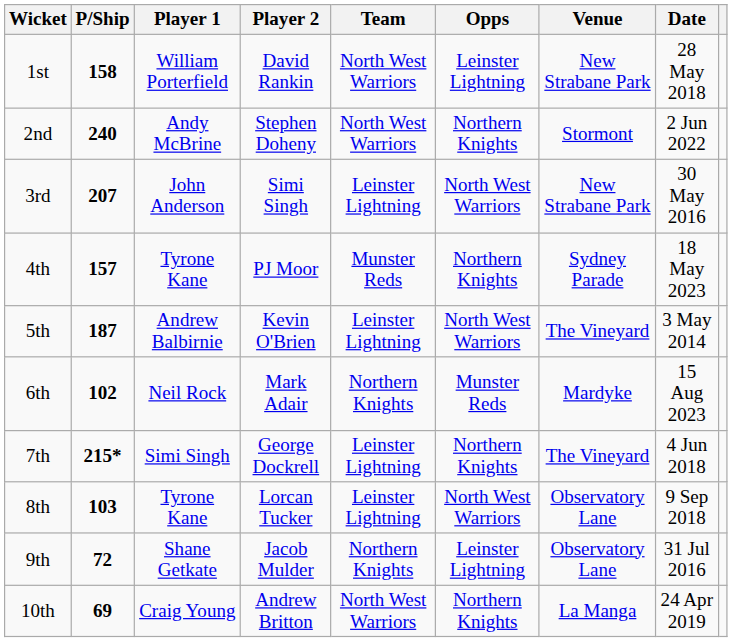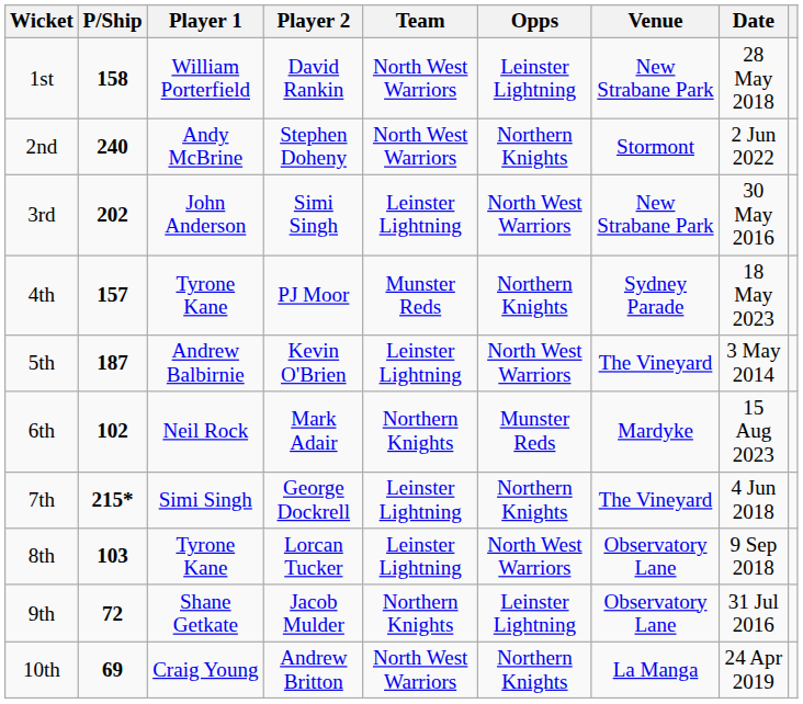 <table class="wikitable" style="text-align:center;">
 <tr>
 <th>Wicket</th>
 <th>P/Ship</th>
 <th>Player 1</th>
 <th>Player 2</th>
 <th>Team</th>
 <th>Opps</th>
 <th>Venue</th>
 <th>Date</th>
 <th></th>
 </tr>
 <tr>
 <td>1st</td>
 <td><strong>158</strong></td>
 <td><a href='#'>William Porterfield</a></td>
 <td><a href='#'>David Rankin</a></td>
 <td><a href='#'>North West Warriors</a></td>
 <td><a href='#'>Leinster Lightning</a></td>
 <td><a href='#'>New Strabane Park</a></td>
 <td>28 May 2018</td>
 <td></td>
 </tr>
 <tr>
 <td>2nd</td>
 <td><strong>240</strong></td>
 <td><a href='#'>Andy McBrine</a></td>
 <td><a href='#'>Stephen Doheny</a></td>
 <td><a href='#'>North West Warriors</a></td>
 <td><a href='#'>Northern Knights</a></td>
 <td><a href='#'>Stormont</a></td>
 <td>2 Jun 2022</td>
 <td></td>
 </tr>
 <tr>
 <td>3rd</td>
-<td><strong>207</strong></td>
+<td><strong>202</strong></td>
 <td><a href='#'>John Anderson</a></td>
 <td><a href='#'>Simi Singh</a></td>
 <td><a href='#'>Leinster Lightning</a></td>
 <td><a href='#'>North West Warriors</a></td>
 <td><a href='#'>New Strabane Park</a></td>
 <td>30 May 2016</td>
 <td></td>
 </tr>
 <tr>
 <td>4th</td>
 <td><strong>157</strong></td>
 <td><a href='#'>Tyrone Kane</a></td>
 <td><a href='#'>PJ Moor</a></td>
 <td><a href='#'>Munster Reds</a></td>
 <td><a href='#'>Northern Knights</a></td>
 <td><a href='#'>Sydney Parade</a></td>
 <td>18 May 2023</td>
 <td></td>
 </tr>
 <tr>
 <td>5th</td>
 <td><strong>187</strong></td>
 <td><a href='#'>Andrew Balbirnie</a></td>
 <td><a href='#'>Kevin O'Brien</a></td>
 <td><a href='#'>Leinster Lightning</a></td>
 <td><a href='#'>North West Warriors</a></td>
 <td><a href='#'>The Vineyard</a></td>
 <td>3 May 2014</td>
 <td></td>
 </tr>
 <tr>
 <td>6th</td>
 <td><strong>102</strong></td>
 <td><a href='#'>Neil Rock</a></td>
 <td><a href='#'>Mark Adair</a></td>
 <td><a href='#'>Northern Knights</a></td>
 <td><a href='#'>Munster Reds</a></td>
 <td><a href='#'>Mardyke</a></td>
 <td>15 Aug 2023</td>
 <td></td>
 </tr>
 <tr>
 <td>7th</td>
 <td><strong>215*</strong></td>
 <td><a href='#'>Simi Singh</a></td>
 <td><a href='#'>George Dockrell</a></td>
 <td><a href='#'>Leinster Lightning</a></td>
 <td><a href='#'>Northern Knights</a></td>
 <td><a href='#'>The Vineyard</a></td>
 <td>4 Jun 2018</td>
 <td></td>
 </tr>
 <tr>
 <td>8th</td>
 <td><strong>103</strong></td>
 <td><a href='#'>Tyrone Kane</a></td>
 <td><a href='#'>Lorcan Tucker</a></td>
 <td><a href='#'>Leinster Lightning</a></td>
 <td><a href='#'>North West Warriors</a></td>
 <td><a href='#'>Observatory Lane</a></td>
 <td>9 Sep 2018</td>
 <td></td>
 </tr>
 <tr>
 <td>9th</td>
 <td><strong>72</strong></td>
 <td><a href='#'>Shane Getkate</a></td>
 <td><a href='#'>Jacob Mulder</a></td>
 <td><a href='#'>Northern Knights</a></td>
 <td><a href='#'>Leinster Lightning</a></td>
 <td><a href='#'>Observatory Lane</a></td>
 <td>31 Jul 2016</td>
 <td></td>
 </tr>
 <tr>
 <td>10th</td>
 <td><strong>69</strong></td>
 <td><a href='#'>Craig Young</a></td>
 <td><a href='#'>Andrew Britton</a></td>
 <td><a href='#'>North West Warriors</a></td>
 <td><a href='#'>Northern Knights</a></td>
 <td><a href='#'>La Manga</a></td>
 <td>24 Apr 2019</td>
 <td></td>
 </tr>
 </table>
